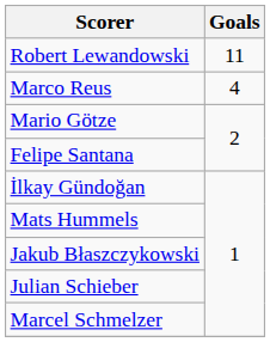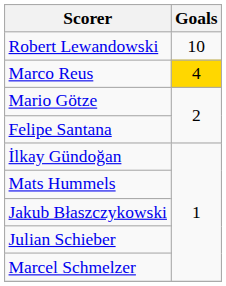 <table class="wikitable">
 <tr>
 <th>Scorer</th>
 <th>Goals</th>
 </tr>
 <tr>
 <td> <a href='#'>Robert Lewandowski</a></td>
-<td align=center>11</td>
+<td align=center>10</td>
 </tr>
 <tr>
 <td> <a href='#'>Marco Reus</a></td>
-<td align=center>4</td>
+<td align=center style="background: gold;">4</td>
 </tr>
 <tr>
 <td> <a href='#'>Mario Götze</a></td>
 <td rowspan="2" align=center>2</td>
 </tr>
 <tr>
 <td> <a href='#'>Felipe Santana</a></td>
 </tr>
 <tr>
 <td> <a href='#'>İlkay Gündoğan</a></td>
 <td rowspan="5" align=center>1</td>
 </tr>
 <tr>
 <td> <a href='#'>Mats Hummels</a></td>
 </tr>
 <tr>
 <td> <a href='#'>Jakub Błaszczykowski</a></td>
 </tr>
 <tr>
 <td> <a href='#'>Julian Schieber</a></td>
 </tr>
 <tr>
 <td> <a href='#'>Marcel Schmelzer</a></td>
 </tr>
 <tr>
 </tr>
 </table>
